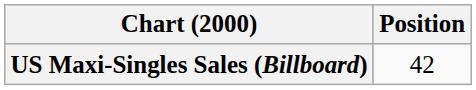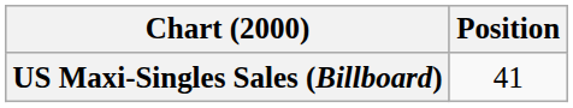 <table class="wikitable plainrowheaders" style="text-align:center">
 <tr>
 <th scope="col">Chart (2000)</th>
 <th scope="col">Position</th>
 </tr>
 <tr>
 <th scope="row">US Maxi-Singles Sales (<em>Billboard</em>)</th>
-<td>42</td>
+<td>41</td>
 </tr>
 </table>
